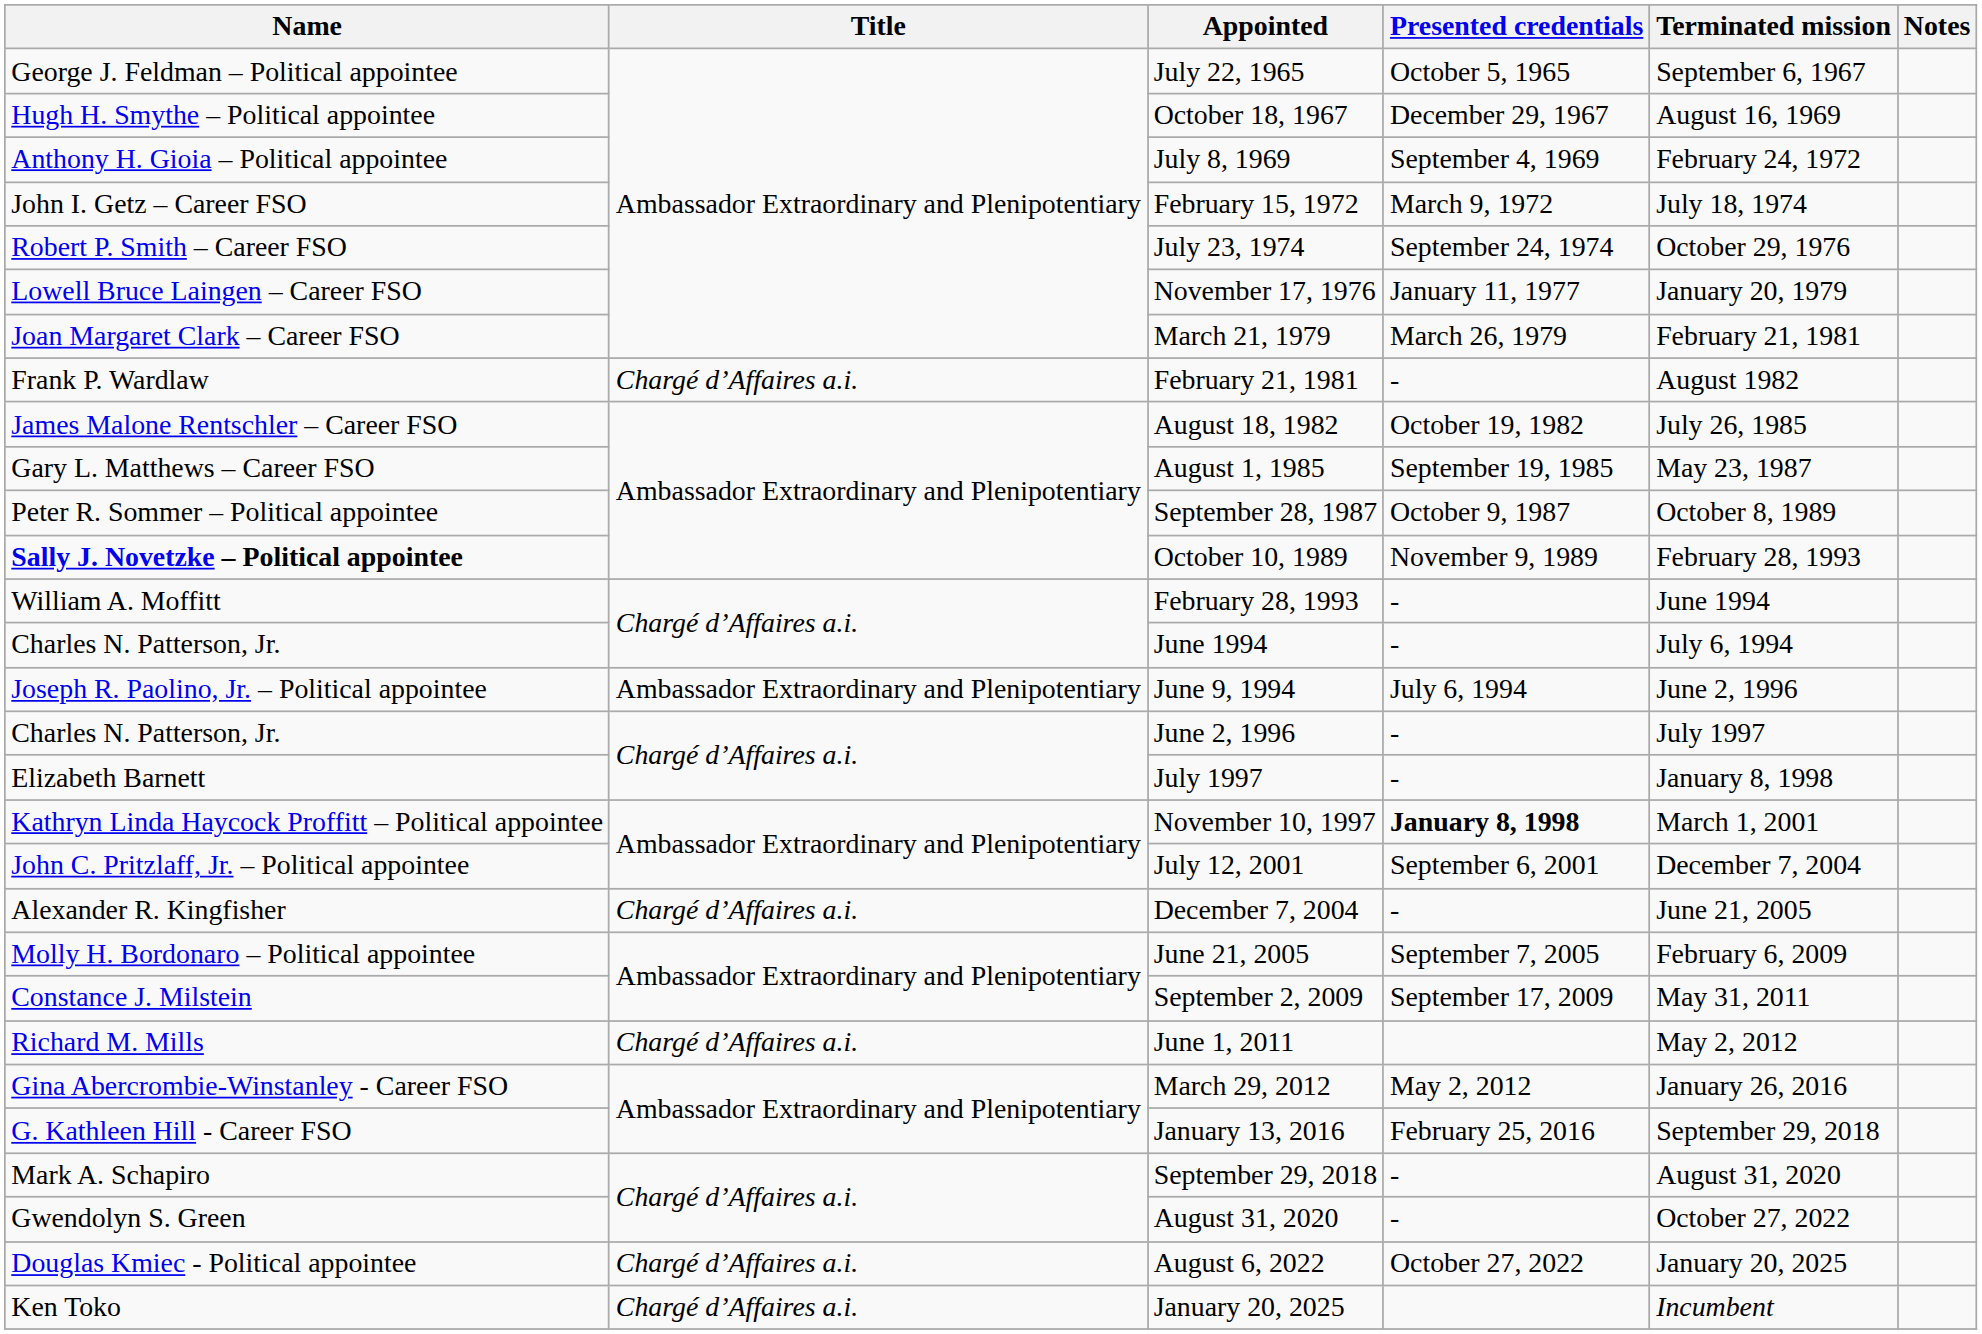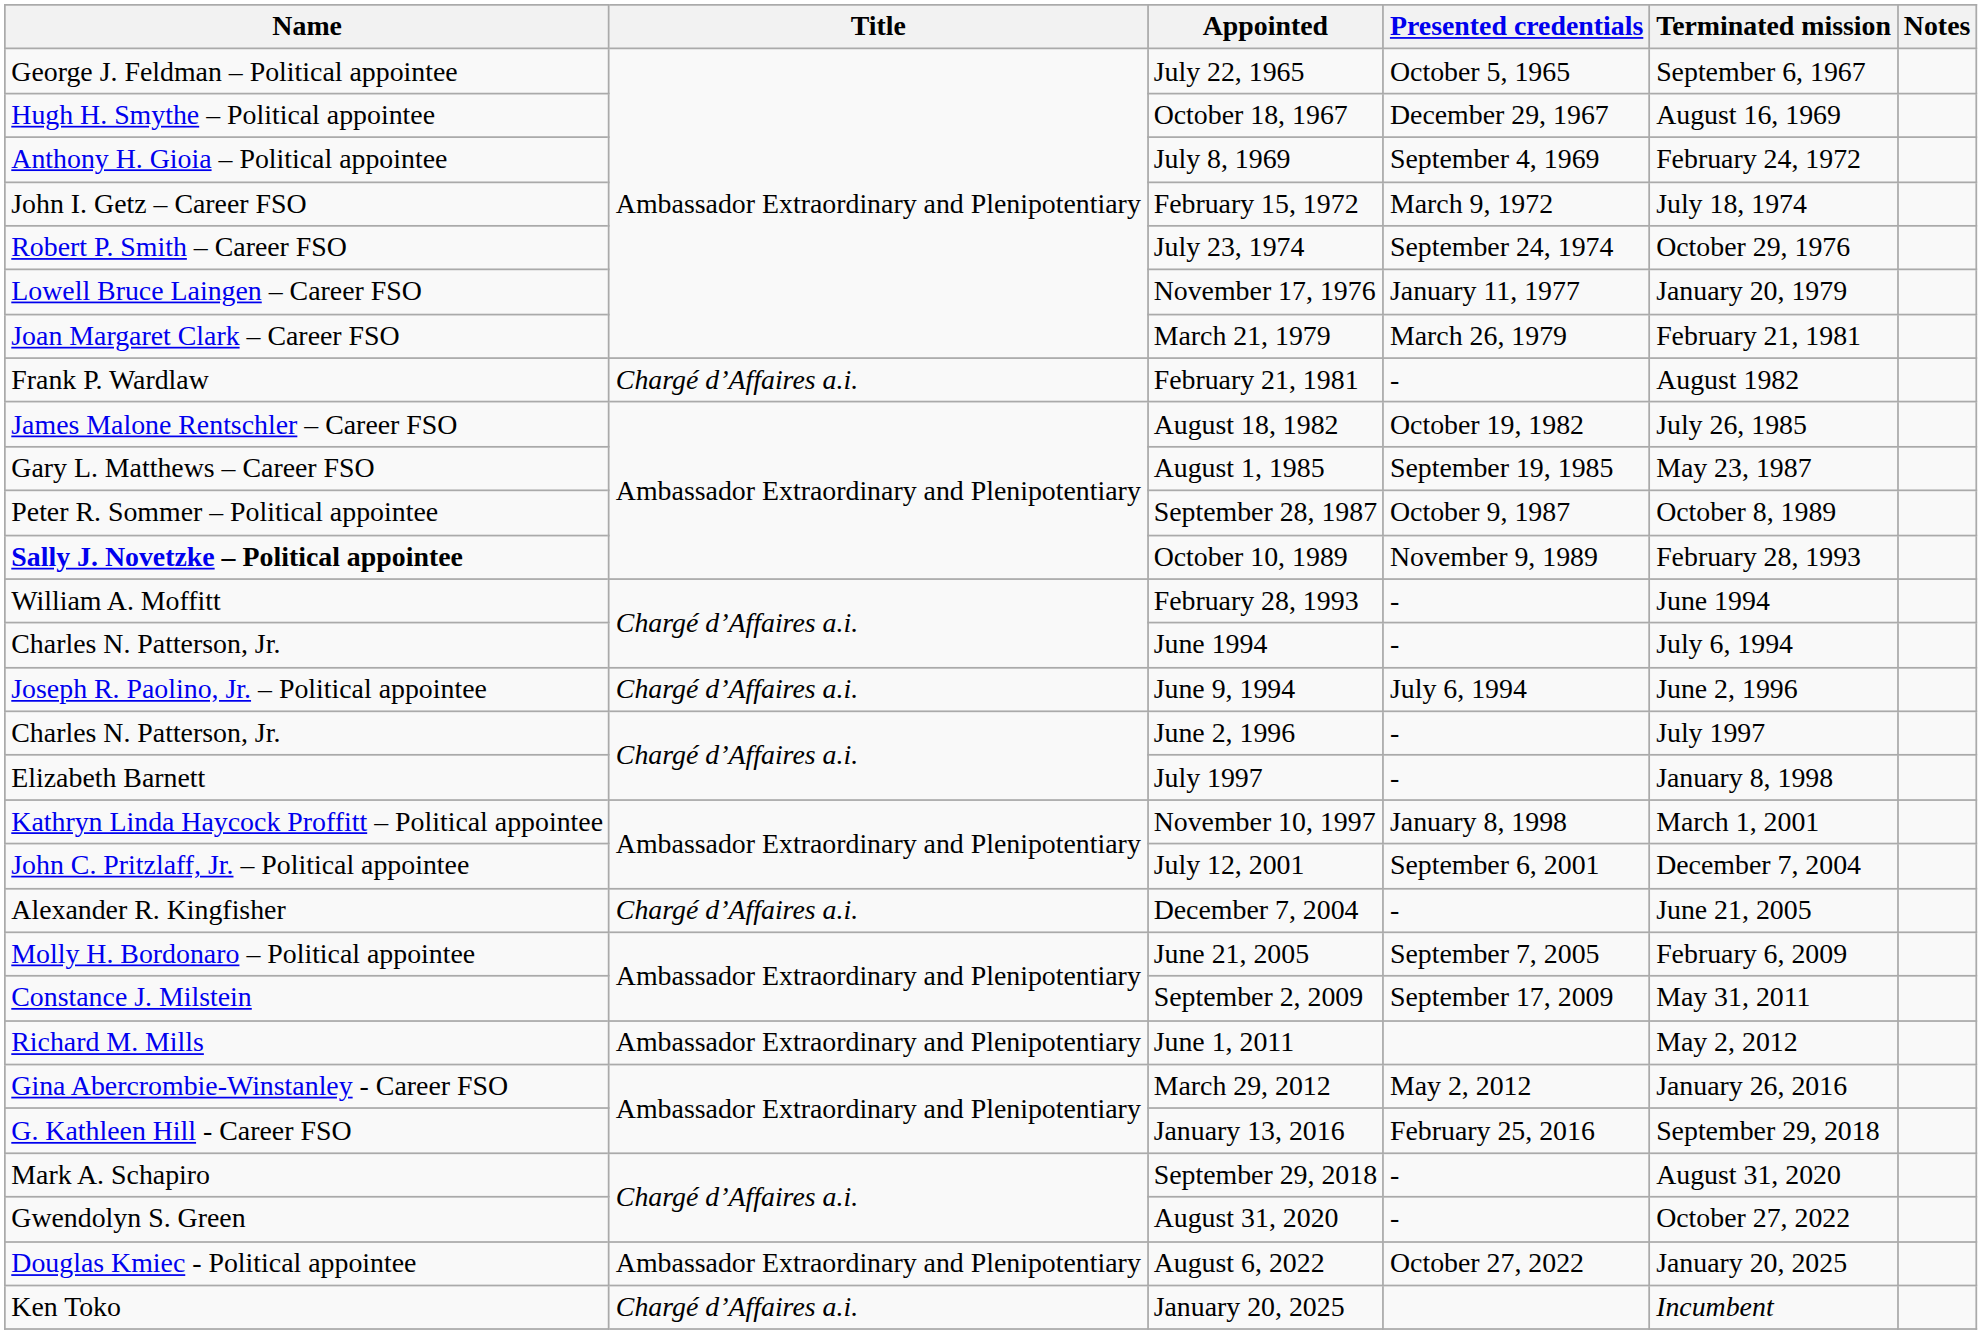 <table class="wikitable">
 <tr>
 <th>Name</th>
 <th>Title</th>
 <th>Appointed</th>
 <th><a href='#'>Presented credentials</a></th>
 <th>Terminated mission</th>
 <th>Notes</th>
 </tr>
 <tr>
 <td>George J. Feldman – Political appointee</td>
 <td rowspan="7">Ambassador Extraordinary and Plenipotentiary</td>
 <td>July 22, 1965</td>
 <td>October 5, 1965</td>
 <td>September 6, 1967</td>
 <td></td>
 </tr>
 <tr>
 <td><a href='#'>Hugh H. Smythe</a> – Political appointee</td>
 <td>October 18, 1967</td>
 <td>December 29, 1967</td>
 <td>August 16, 1969</td>
 <td></td>
 </tr>
 <tr>
 <td><a href='#'>Anthony H. Gioia</a> – Political appointee</td>
 <td>July 8, 1969</td>
 <td>September 4, 1969</td>
 <td>February 24, 1972</td>
 <td></td>
 </tr>
 <tr>
 <td>John I. Getz – Career FSO</td>
 <td>February 15, 1972</td>
 <td>March 9, 1972</td>
 <td>July 18, 1974</td>
 <td></td>
 </tr>
 <tr>
 <td><a href='#'>Robert P. Smith</a> – Career FSO</td>
 <td>July 23, 1974</td>
 <td>September 24, 1974</td>
 <td>October 29, 1976</td>
 <td></td>
 </tr>
 <tr>
 <td><a href='#'>Lowell Bruce Laingen</a> – Career FSO</td>
 <td>November 17, 1976</td>
 <td>January 11, 1977</td>
 <td>January 20, 1979</td>
 <td></td>
 </tr>
 <tr>
 <td><a href='#'>Joan Margaret Clark</a> – Career FSO</td>
 <td>March 21, 1979</td>
 <td>March 26, 1979</td>
 <td>February 21, 1981</td>
 <td></td>
 </tr>
 <tr>
 <td>Frank P. Wardlaw</td>
 <td><em>Chargé d’Affaires a.i.</em></td>
 <td>February 21, 1981</td>
 <td>-</td>
 <td>August 1982</td>
 <td></td>
 </tr>
 <tr>
 <td><a href='#'>James Malone Rentschler</a> – Career FSO</td>
 <td rowspan="4">Ambassador Extraordinary and Plenipotentiary</td>
 <td>August 18, 1982</td>
 <td>October 19, 1982</td>
 <td>July 26, 1985</td>
 <td></td>
 </tr>
 <tr>
 <td>Gary L. Matthews – Career FSO</td>
 <td>August 1, 1985</td>
 <td>September 19, 1985</td>
 <td>May 23, 1987</td>
 <td></td>
 </tr>
 <tr>
 <td>Peter R. Sommer – Political appointee</td>
 <td>September 28, 1987</td>
 <td>October 9, 1987</td>
 <td>October 8, 1989</td>
 <td></td>
 </tr>
 <tr>
 <td><strong><a href='#'>Sally J. Novetzke</a> – Political appointee</strong></td>
 <td>October 10, 1989</td>
 <td>November 9, 1989</td>
 <td>February 28, 1993</td>
 <td></td>
 </tr>
 <tr>
 <td>William A. Moffitt</td>
 <td rowspan="2"><em>Chargé d’Affaires a.i.</em></td>
 <td>February 28, 1993</td>
 <td>-</td>
 <td>June 1994</td>
 <td></td>
 </tr>
 <tr>
 <td>Charles N. Patterson, Jr.</td>
 <td>June 1994</td>
 <td>-</td>
 <td>July 6, 1994</td>
 <td></td>
 </tr>
 <tr>
 <td><a href='#'>Joseph R. Paolino, Jr.</a> – Political appointee</td>
-<td>Ambassador Extraordinary and Plenipotentiary</td>
+<td><em>Chargé d’Affaires a.i.</em></td>
 <td>June 9, 1994</td>
 <td>July 6, 1994</td>
 <td>June 2, 1996</td>
 <td></td>
 </tr>
 <tr>
 <td>Charles N. Patterson, Jr.</td>
 <td rowspan="2"><em>Chargé d’Affaires a.i.</em></td>
 <td>June 2, 1996</td>
 <td>-</td>
 <td>July 1997</td>
 <td></td>
 </tr>
 <tr>
 <td>Elizabeth Barnett</td>
 <td>July 1997</td>
 <td>-</td>
 <td>January 8, 1998</td>
 <td></td>
 </tr>
 <tr>
 <td><a href='#'>Kathryn Linda Haycock Proffitt</a> – Political appointee</td>
 <td rowspan="2">Ambassador Extraordinary and Plenipotentiary</td>
 <td>November 10, 1997</td>
-<td><strong>January 8, 1998</strong></td>
+<td>January 8, 1998</td>
 <td>March 1, 2001</td>
 <td></td>
 </tr>
 <tr>
 <td><a href='#'>John C. Pritzlaff, Jr.</a> – Political appointee</td>
 <td>July 12, 2001</td>
 <td>September 6, 2001</td>
 <td>December 7, 2004</td>
 <td></td>
 </tr>
 <tr>
 <td>Alexander R. Kingfisher</td>
 <td><em>Chargé d’Affaires a.i.</em></td>
 <td>December 7, 2004</td>
 <td>-</td>
 <td>June 21, 2005</td>
 <td></td>
 </tr>
 <tr>
 <td><a href='#'>Molly H. Bordonaro</a> – Political appointee</td>
 <td rowspan="2">Ambassador Extraordinary and Plenipotentiary</td>
 <td>June 21, 2005</td>
 <td>September 7, 2005</td>
 <td>February 6, 2009</td>
 <td></td>
 </tr>
 <tr>
 <td><a href='#'>Constance J. Milstein</a></td>
 <td>September 2, 2009</td>
 <td>September 17, 2009</td>
 <td>May 31, 2011</td>
 <td></td>
 </tr>
 <tr>
 <td><a href='#'>Richard M. Mills</a></td>
-<td><em>Chargé d’Affaires a.i.</em></td>
+<td>Ambassador Extraordinary and Plenipotentiary</td>
 <td>June 1, 2011</td>
 <td></td>
 <td>May 2, 2012</td>
 <td></td>
 </tr>
 <tr>
 <td><a href='#'>Gina Abercrombie-Winstanley</a> - Career FSO</td>
 <td rowspan="2">Ambassador Extraordinary and Plenipotentiary</td>
 <td>March 29, 2012</td>
 <td>May 2, 2012</td>
 <td>January 26, 2016</td>
 <td></td>
 </tr>
 <tr>
 <td><a href='#'>G. Kathleen Hill</a> - Career FSO</td>
 <td>January 13, 2016</td>
 <td>February 25, 2016</td>
 <td>September 29, 2018</td>
 <td></td>
 </tr>
 <tr>
 <td>Mark A. Schapiro</td>
 <td rowspan="2"><em>Chargé d’Affaires a.i.</em></td>
 <td>September 29, 2018</td>
 <td>-</td>
 <td>August 31, 2020</td>
 <td></td>
 </tr>
 <tr>
 <td>Gwendolyn S. Green</td>
 <td>August 31, 2020</td>
 <td>-</td>
 <td>October 27, 2022</td>
 <td></td>
 </tr>
 <tr>
 <td><a href='#'>Douglas Kmiec</a> - Political appointee</td>
-<td><em>Chargé d’Affaires a.i.</em></td>
+<td>Ambassador Extraordinary and Plenipotentiary</td>
 <td>August 6, 2022</td>
 <td>October 27, 2022</td>
 <td>January 20, 2025</td>
 <td></td>
 </tr>
 <tr>
 <td>Ken Toko</td>
 <td><em>Chargé d’Affaires a.i.</em></td>
 <td>January 20, 2025</td>
 <td></td>
 <td><em>Incumbent</em></td>
 <td></td>
 </tr>
 </table>
